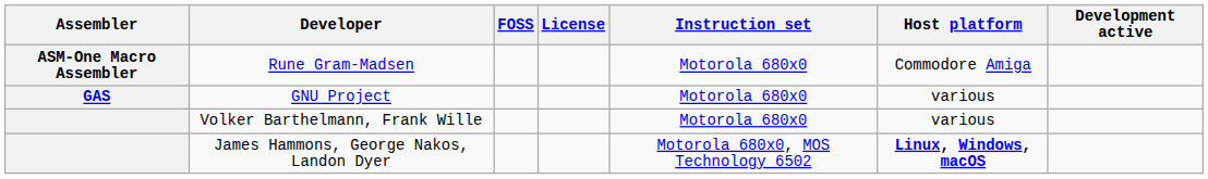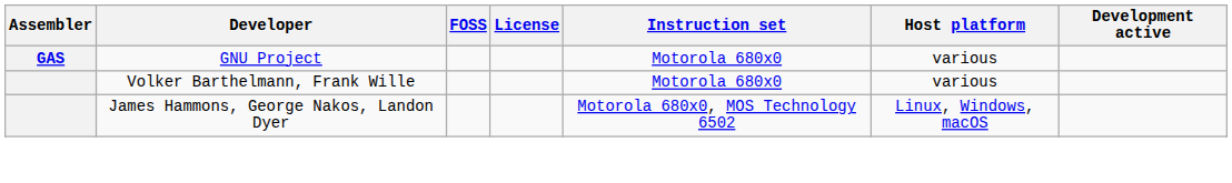 <table class="wikitable sortable" style="font-size: 85%; text-align: center">
 <tr>
 <th>Assembler</th>
 <th>Developer</th>
 <th><a href='#'>FOSS</a></th>
 <th><a href='#'>License</a></th>
 <th><a href='#'>Instruction set</a></th>
 <th>Host <a href='#'>platform</a></th>
 <th>Development active</th>
-</tr>
-<tr>
-<th>ASM-One Macro Assembler</th>
-<td><a href='#'>Rune Gram-Madsen</a></td>
-<td></td>
-<td></td>
-<td><a href='#'>Motorola 680x0</a></td>
-<td>Commodore <a href='#'>Amiga</a></td>
-<td></td>
 </tr>
 <tr>
 <th><a href='#'>GAS</a></th>
 <td><a href='#'>GNU Project</a></td>
 <td></td>
 <td></td>
 <td><a href='#'>Motorola 680x0</a></td>
 <td>various</td>
 <td></td>
 </tr>
 <tr>
 <th></th>
 <td>Volker Barthelmann, Frank Wille</td>
 <td></td>
 <td></td>
 <td><a href='#'>Motorola 680x0</a></td>
 <td>various</td>
 <td></td>
 </tr>
 <tr>
 <th></th>
 <td>James Hammons, George Nakos, Landon Dyer</td>
 <td></td>
 <td></td>
 <td><a href='#'>Motorola 680x0</a>, <a href='#'>MOS Technology 6502</a></td>
-<td><strong><a href='#'>Linux</a>, <a href='#'>Windows</a>, <a href='#'>macOS</a></strong></td>
+<td><a href='#'>Linux</a>, <a href='#'>Windows</a>, <a href='#'>macOS</a></td>
 <td></td>
 </tr>
 </table>
